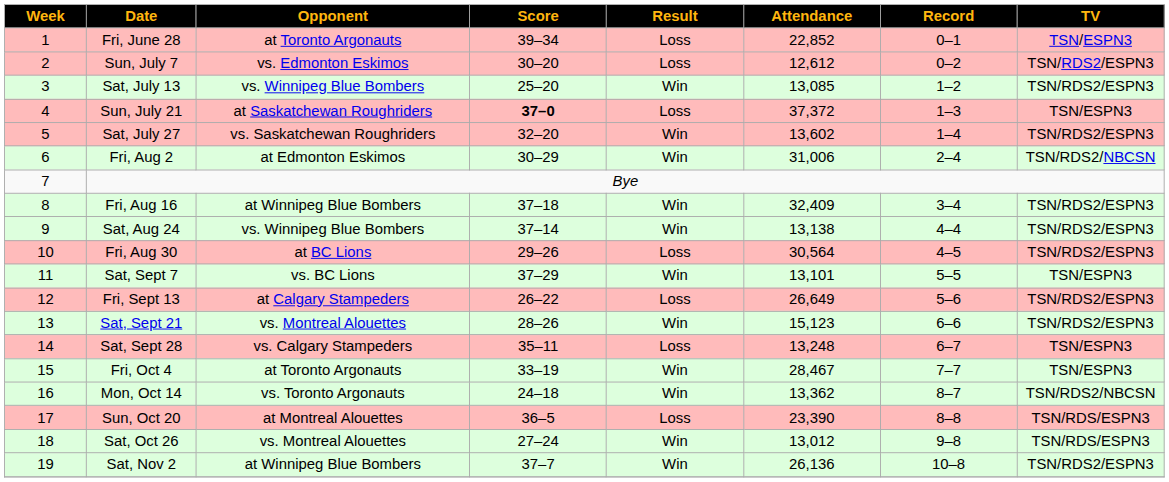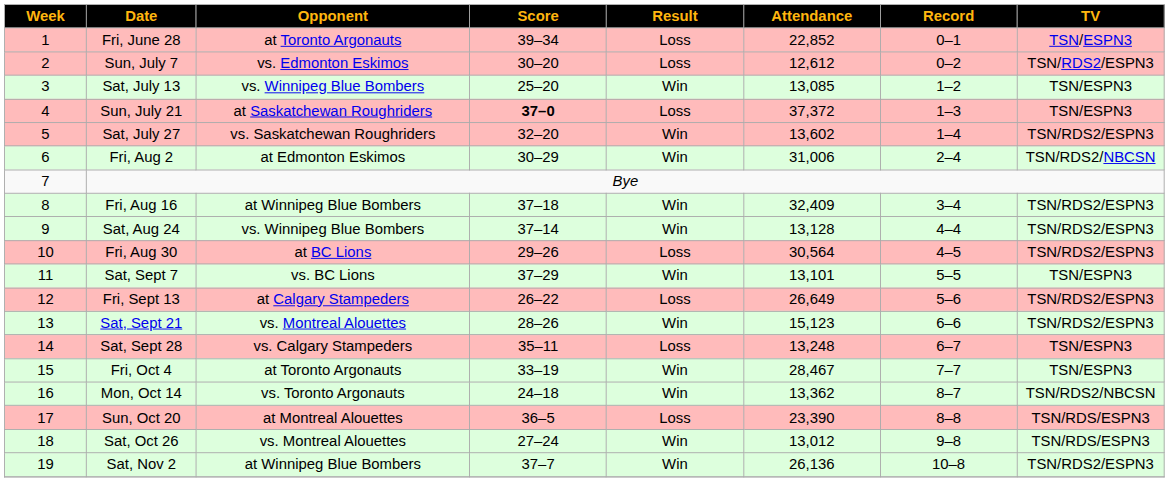 <table class="wikitable sortable">
 <tr>
 <th style="background:black;color:#FFB60F;"  width="6%">Week</th>
 <th style="background:black;color:#FFB60F;"  width="8%">Date</th>
 <th style="background:black;color:#FFB60F;"  width="20%">Opponent</th>
 <th style="background:black;color:#FFB60F;"  width="10%">Score</th>
 <th style="background:black;color:#FFB60F;"  width="10%">Result</th>
 <th style="background:black;color:#FFB60F;"  width="10%">Attendance</th>
 <th style="background:black;color:#FFB60F;"  width="10%">Record</th>
 <th style="background:black;color:#FFB60F;"  width="5%">TV</th>
 </tr>
 <tr align="center" bgcolor="#ffbbbb">
 <td>1</td>
 <td>Fri, June 28</td>
 <td>at <a href='#'>Toronto Argonauts</a></td>
 <td>39–34</td>
 <td>Loss</td>
 <td>22,852</td>
 <td>0–1</td>
 <td><a href='#'>TSN</a>/<a href='#'>ESPN3</a></td>
 </tr>
 <tr align="center" bgcolor="#ffbbbb">
 <td>2</td>
 <td>Sun, July 7</td>
 <td>vs. <a href='#'>Edmonton Eskimos</a></td>
 <td>30–20</td>
 <td>Loss</td>
 <td>12,612</td>
 <td>0–2</td>
 <td>TSN/<a href='#'>RDS2</a>/ESPN3</td>
 </tr>
 <tr align="center" bgcolor="#ddffdd">
 <td>3</td>
 <td>Sat, July 13</td>
 <td>vs. <a href='#'>Winnipeg Blue Bombers</a></td>
 <td>25–20</td>
 <td>Win</td>
 <td>13,085</td>
 <td>1–2</td>
-<td>TSN/RDS2/ESPN3</td>
+<td>TSN/ESPN3</td>
 </tr>
 <tr align="center" bgcolor="#ffbbbb">
 <td>4</td>
 <td>Sun, July 21</td>
 <td>at <a href='#'>Saskatchewan Roughriders</a></td>
 <td><strong>37–0</strong></td>
 <td>Loss</td>
 <td>37,372</td>
 <td>1–3</td>
 <td>TSN/ESPN3</td>
 </tr>
 <tr align="center" bgcolor="#ffbbbb">
 <td>5</td>
 <td>Sat, July 27</td>
 <td>vs. Saskatchewan Roughriders</td>
 <td>32–20</td>
 <td>Win</td>
 <td>13,602</td>
 <td>1–4</td>
 <td>TSN/RDS2/ESPN3</td>
 </tr>
 <tr align="center" bgcolor="#ddffdd">
 <td>6</td>
 <td>Fri, Aug 2</td>
 <td>at Edmonton Eskimos</td>
 <td>30–29</td>
 <td>Win</td>
 <td>31,006</td>
 <td>2–4</td>
 <td>TSN/RDS2/<a href='#'>NBCSN</a></td>
 </tr>
 <tr align="center">
 <td>7</td>
 <td colspan="7"><em>Bye</em></td>
 </tr>
 <tr align="center" bgcolor="#ddffdd">
 <td>8</td>
 <td>Fri, Aug 16</td>
 <td>at Winnipeg Blue Bombers</td>
 <td>37–18</td>
 <td>Win</td>
 <td>32,409</td>
 <td>3–4</td>
 <td>TSN/RDS2/ESPN3</td>
 </tr>
 <tr align="center" bgcolor="#ddffdd">
 <td>9</td>
 <td>Sat, Aug 24</td>
 <td>vs. Winnipeg Blue Bombers</td>
 <td>37–14</td>
 <td>Win</td>
-<td>13,138</td>
+<td>13,128</td>
 <td>4–4</td>
 <td>TSN/RDS2/ESPN3</td>
 </tr>
 <tr align="center" bgcolor="#ffbbbb">
 <td>10</td>
 <td>Fri, Aug 30</td>
 <td>at <a href='#'>BC Lions</a></td>
 <td>29–26</td>
 <td>Loss</td>
 <td>30,564</td>
 <td>4–5</td>
 <td>TSN/RDS2/ESPN3</td>
 </tr>
 <tr align="center" bgcolor="#ddffdd">
 <td>11</td>
 <td>Sat, Sept 7</td>
 <td>vs. BC Lions</td>
 <td>37–29</td>
 <td>Win</td>
 <td>13,101</td>
 <td>5–5</td>
 <td>TSN/ESPN3</td>
 </tr>
 <tr align="center"  bgcolor="#ffbbbb">
 <td>12</td>
 <td>Fri, Sept 13</td>
 <td>at <a href='#'>Calgary Stampeders</a></td>
 <td>26–22</td>
 <td>Loss</td>
 <td>26,649</td>
 <td>5–6</td>
 <td>TSN/RDS2/ESPN3</td>
 </tr>
 <tr align="center" bgcolor="#ddffdd">
 <td>13</td>
 <td><a href='#'>Sat, Sept 21</a></td>
 <td>vs. <a href='#'>Montreal Alouettes</a></td>
 <td>28–26</td>
 <td>Win</td>
 <td>15,123</td>
 <td>6–6</td>
 <td>TSN/RDS2/ESPN3</td>
 </tr>
 <tr align="center" bgcolor="#ffbbbb">
 <td>14</td>
 <td>Sat, Sept 28</td>
 <td>vs. Calgary Stampeders</td>
 <td>35–11</td>
 <td>Loss</td>
 <td>13,248</td>
 <td>6–7</td>
 <td>TSN/ESPN3</td>
 </tr>
 <tr align="center" bgcolor="#ddffdd">
 <td>15</td>
 <td>Fri, Oct 4</td>
 <td>at Toronto Argonauts</td>
 <td>33–19</td>
 <td>Win</td>
 <td>28,467</td>
 <td>7–7</td>
 <td>TSN/ESPN3</td>
 </tr>
 <tr align="center" bgcolor="#ddffdd">
 <td>16</td>
 <td>Mon, Oct 14</td>
 <td>vs. Toronto Argonauts</td>
 <td>24–18</td>
 <td>Win</td>
 <td>13,362</td>
 <td>8–7</td>
 <td>TSN/RDS2/NBCSN</td>
 </tr>
 <tr align="center" bgcolor="#ffbbbb">
 <td>17</td>
 <td>Sun, Oct 20</td>
 <td>at Montreal Alouettes</td>
 <td>36–5</td>
 <td>Loss</td>
 <td>23,390</td>
 <td>8–8</td>
 <td>TSN/RDS/ESPN3</td>
 </tr>
 <tr align="center" bgcolor="#ddffdd">
 <td>18</td>
 <td>Sat, Oct 26</td>
 <td>vs. Montreal Alouettes</td>
 <td>27–24</td>
 <td>Win</td>
 <td>13,012</td>
 <td>9–8</td>
 <td>TSN/RDS/ESPN3</td>
 </tr>
 <tr align="center" bgcolor="#ddffdd">
 <td>19</td>
 <td>Sat, Nov 2</td>
 <td>at Winnipeg Blue Bombers</td>
 <td>37–7</td>
 <td>Win</td>
 <td>26,136</td>
 <td>10–8</td>
 <td>TSN/RDS2/ESPN3</td>
 </tr>
 <tr>
 </tr>
 </table>
